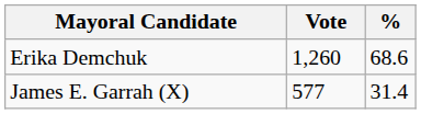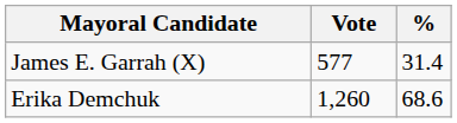 <table class="wikitable">
 <tr>
 <th bgcolor="#DDDDFF" width="200px">Mayoral Candidate </th>
 <th bgcolor="#DDDDFF" width="50px">Vote</th>
 <th bgcolor="#DDDDFF" width="30px">%</th>
 </tr>
 <tr>
+<td>James E. Garrah (X)</td>
+<td>577</td>
+<td>31.4</td>
+</tr>
+<tr>
 <td>Erika Demchuk</td>
 <td>1,260</td>
 <td>68.6</td>
 </tr>
-<tr>
-<td>James E. Garrah (X)</td>
-<td>577</td>
-<td>31.4</td>
-</tr>
 </table>
